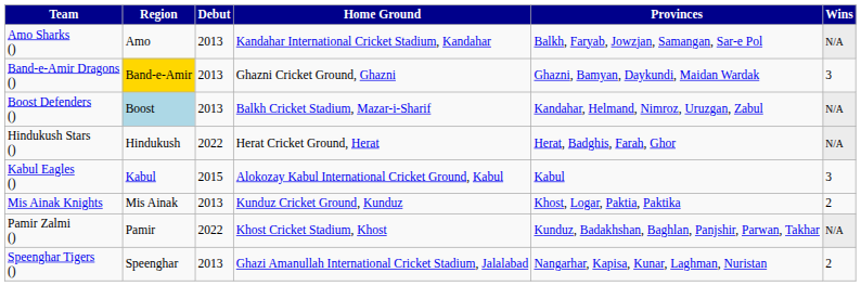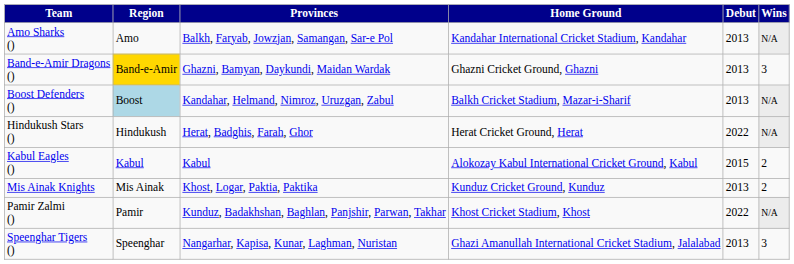 <table class="wikitable sortable">
 <tr>
 <th style="color:#fff; background:#00008b;">Team</th>
 <th style="color:#fff; background:#00008b;">Region</th>
+<th style="color:#fff; background:#00008b;">Provinces</th>
+<th style="color:#fff; background:#00008b;">Home Ground</th>
 <th style="color:#fff; background:#00008b;">Debut</th>
-<th style="color:#fff; background:#00008b;">Home Ground</th>
-<th style="color:#fff; background:#00008b;">Provinces</th>
 <th style="color:#fff; background:#00008b;">Wins</th>
 </tr>
 <tr>
 <td><a href='#'>Amo Sharks</a> <br> ()</td>
 <td>Amo</td>
+<td><a href='#'>Balkh</a>, <a href='#'>Faryab</a>, <a href='#'>Jowzjan</a>, <a href='#'>Samangan</a>, <a href='#'>Sar-e Pol</a></td>
+<td><a href='#'>Kandahar International Cricket Stadium</a>, <a href='#'>Kandahar</a></td>
 <td>2013</td>
-<td><a href='#'>Kandahar International Cricket Stadium</a>, <a href='#'>Kandahar</a></td>
-<td><a href='#'>Balkh</a>, <a href='#'>Faryab</a>, <a href='#'>Jowzjan</a>, <a href='#'>Samangan</a>, <a href='#'>Sar-e Pol</a></td>
 <td style="background:#ececec;"><small>N/A</small></td>
 </tr>
 <tr>
 <td><a href='#'>Band-e-Amir Dragons</a><br>()</td>
 <td style="background: gold;">Band-e-Amir</td>
+<td><a href='#'>Ghazni</a>, <a href='#'>Bamyan</a>, <a href='#'>Daykundi</a>, <a href='#'>Maidan Wardak</a></td>
+<td>Ghazni Cricket Ground, <a href='#'>Ghazni</a></td>
 <td>2013</td>
-<td>Ghazni Cricket Ground, <a href='#'>Ghazni</a></td>
-<td><a href='#'>Ghazni</a>, <a href='#'>Bamyan</a>, <a href='#'>Daykundi</a>, <a href='#'>Maidan Wardak</a></td>
 <td>3 </td>
 </tr>
 <tr>
 <td><a href='#'>Boost Defenders</a> <br> ()</td>
 <td style="background: lightblue;">Boost</td>
+<td><a href='#'>Kandahar</a>, <a href='#'>Helmand</a>, <a href='#'>Nimroz</a>, <a href='#'>Uruzgan</a>, <a href='#'>Zabul</a></td>
+<td><a href='#'>Balkh Cricket Stadium</a>, <a href='#'>Mazar-i-Sharif</a></td>
 <td>2013</td>
-<td><a href='#'>Balkh Cricket Stadium</a>, <a href='#'>Mazar-i-Sharif</a></td>
-<td><a href='#'>Kandahar</a>, <a href='#'>Helmand</a>, <a href='#'>Nimroz</a>, <a href='#'>Uruzgan</a>, <a href='#'>Zabul</a></td>
 <td style="background:#ececec;"><small>N/A</small></td>
 </tr>
 <tr>
 <td>Hindukush Stars <br> ()</td>
 <td>Hindukush</td>
+<td><a href='#'>Herat</a>, <a href='#'>Badghis</a>, <a href='#'>Farah</a>, <a href='#'>Ghor</a></td>
+<td>Herat Cricket Ground, <a href='#'>Herat</a></td>
 <td>2022</td>
-<td>Herat Cricket Ground, <a href='#'>Herat</a></td>
-<td><a href='#'>Herat</a>, <a href='#'>Badghis</a>, <a href='#'>Farah</a>, <a href='#'>Ghor</a></td>
 <td style="background:#ececec;"><small>N/A</small></td>
 </tr>
 <tr>
 <td><a href='#'>Kabul Eagles</a> <br>()</td>
 <td><a href='#'>Kabul</a></td>
+<td><a href='#'>Kabul</a></td>
+<td><a href='#'>Alokozay Kabul International Cricket Ground</a>, <a href='#'>Kabul</a></td>
 <td>2015</td>
-<td><a href='#'>Alokozay Kabul International Cricket Ground</a>, <a href='#'>Kabul</a></td>
-<td><a href='#'>Kabul</a></td>
-<td>3 </td>
+<td>2 </td>
 </tr>
 <tr>
 <td><a href='#'>Mis Ainak Knights</a> <br> </td>
 <td>Mis Ainak</td>
+<td><a href='#'>Khost</a>, <a href='#'>Logar</a>, <a href='#'>Paktia</a>, <a href='#'>Paktika</a></td>
+<td><a href='#'>Kunduz Cricket Ground</a>, <a href='#'>Kunduz</a></td>
 <td>2013</td>
-<td><a href='#'>Kunduz Cricket Ground</a>, <a href='#'>Kunduz</a></td>
-<td><a href='#'>Khost</a>, <a href='#'>Logar</a>, <a href='#'>Paktia</a>, <a href='#'>Paktika</a></td>
 <td>2 </td>
 </tr>
 <tr>
 <td>Pamir Zalmi <br> ()</td>
 <td>Pamir</td>
+<td><a href='#'>Kunduz</a>, <a href='#'>Badakhshan</a>, <a href='#'>Baghlan</a>, <a href='#'>Panjshir</a>, <a href='#'>Parwan</a>, <a href='#'>Takhar</a></td>
+<td><a href='#'>Khost Cricket Stadium</a>, <a href='#'>Khost</a></td>
 <td>2022</td>
-<td><a href='#'>Khost Cricket Stadium</a>, <a href='#'>Khost</a></td>
-<td><a href='#'>Kunduz</a>, <a href='#'>Badakhshan</a>, <a href='#'>Baghlan</a>, <a href='#'>Panjshir</a>, <a href='#'>Parwan</a>, <a href='#'>Takhar</a></td>
 <td style="background:#ececec;"><small>N/A</small></td>
 </tr>
 <tr>
 <td><a href='#'>Speenghar Tigers</a> <br> ()</td>
 <td>Speenghar</td>
+<td><a href='#'>Nangarhar</a>, <a href='#'>Kapisa</a>, <a href='#'>Kunar</a>, <a href='#'>Laghman</a>, <a href='#'>Nuristan</a></td>
+<td><a href='#'>Ghazi Amanullah International Cricket Stadium</a>, <a href='#'>Jalalabad</a></td>
 <td>2013</td>
-<td><a href='#'>Ghazi Amanullah International Cricket Stadium</a>, <a href='#'>Jalalabad</a></td>
-<td><a href='#'>Nangarhar</a>, <a href='#'>Kapisa</a>, <a href='#'>Kunar</a>, <a href='#'>Laghman</a>, <a href='#'>Nuristan</a></td>
-<td>2 </td>
+<td>3 </td>
 </tr>
 </table>
